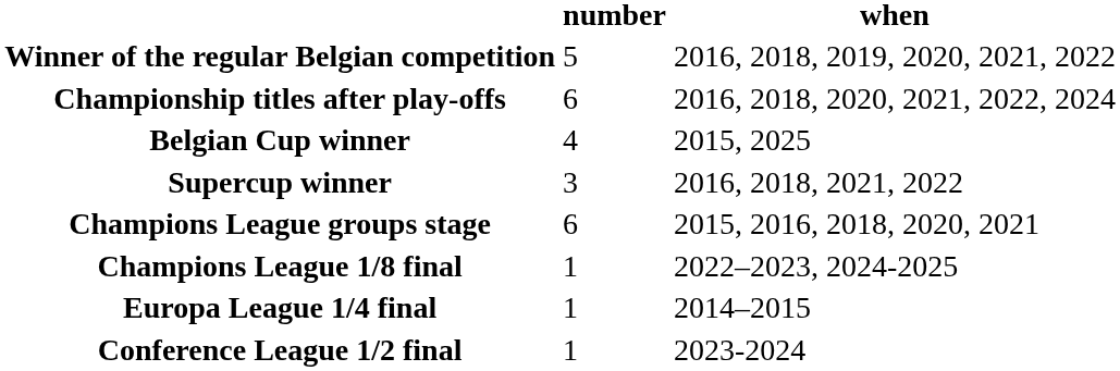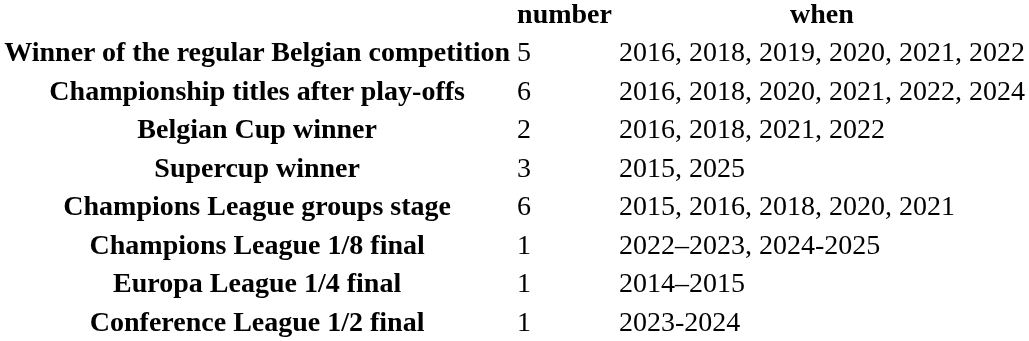 <table class="plainrowheaders">
 <tr>
 <th></th>
 <th>number</th>
 <th>when</th>
 </tr>
 <tr>
 <th scope="row">Winner of the regular Belgian competition</th>
 <td>5</td>
 <td>2016, 2018, 2019, 2020, 2021, 2022</td>
 </tr>
 <tr>
 <th scope="row">Championship titles after play-offs</th>
 <td>6</td>
 <td>2016, 2018, 2020, 2021, 2022, 2024</td>
 </tr>
 <tr>
 <th scope="row">Belgian Cup winner</th>
-<td>4</td>
-<td>2015, 2025</td>
+<td>2</td>
+<td>2016, 2018, 2021, 2022</td>
 </tr>
 <tr>
 <th scope="row">Supercup winner</th>
 <td>3</td>
-<td>2016, 2018, 2021, 2022</td>
+<td>2015, 2025</td>
 </tr>
 <tr>
 <th scope="row">Champions League groups stage</th>
 <td>6</td>
 <td>2015, 2016, 2018, 2020, 2021</td>
 </tr>
 <tr>
 <th scope="row">Champions League 1/8 final</th>
 <td>1</td>
 <td>2022–2023, 2024-2025</td>
 </tr>
 <tr>
 <th scope="row">Europa League 1/4 final</th>
 <td>1</td>
 <td>2014–2015</td>
 </tr>
 <tr>
 <th>Conference League 1/2 final</th>
 <td>1</td>
 <td>2023-2024</td>
 </tr>
 </table>
